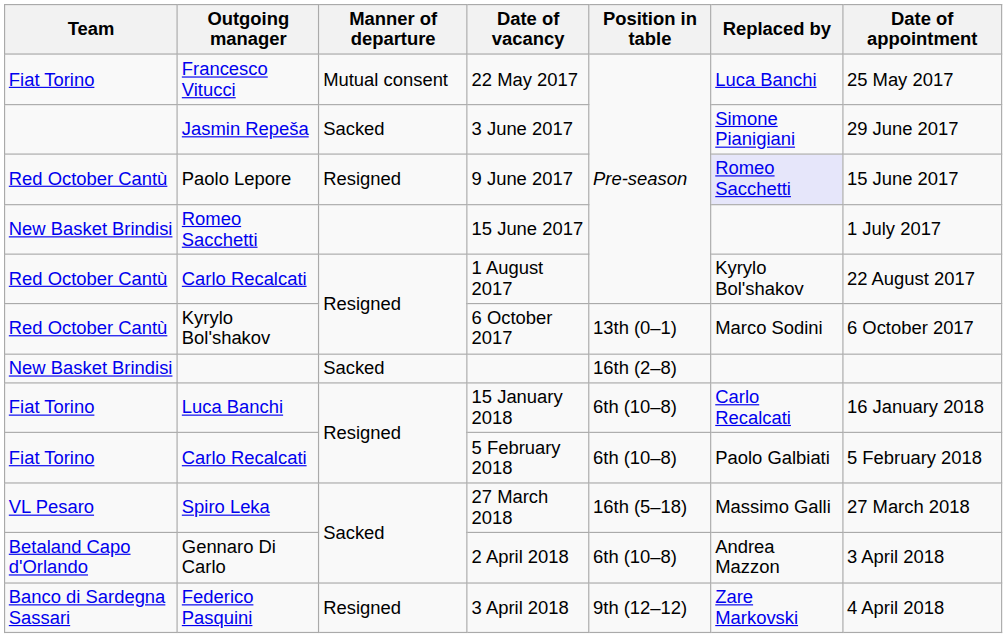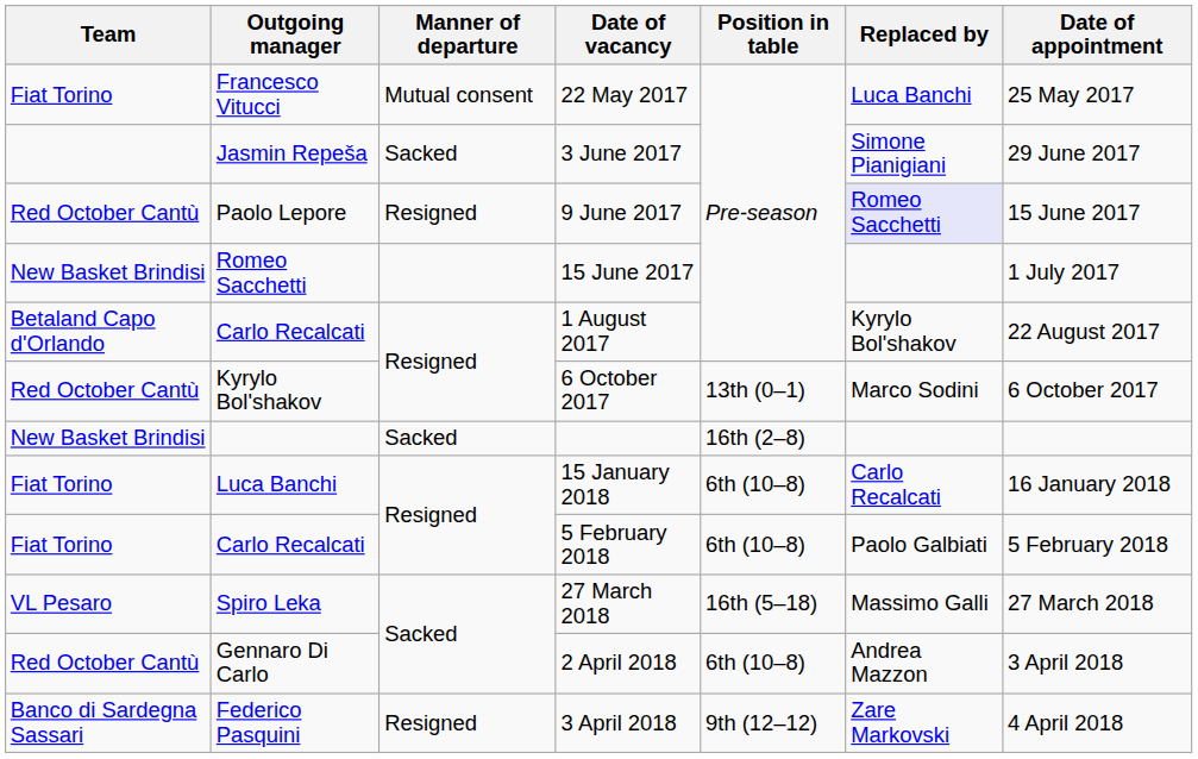 <table class="wikitable sortable">
 <tr>
 <th>Team</th>
 <th>Outgoing manager</th>
 <th>Manner of departure</th>
 <th>Date of vacancy</th>
 <th>Position in table</th>
 <th>Replaced by</th>
 <th>Date of appointment</th>
 </tr>
 <tr>
 <td><a href='#'>Fiat Torino</a></td>
 <td> <a href='#'>Francesco Vitucci</a></td>
 <td>Mutual consent</td>
 <td>22 May 2017</td>
 <td rowspan=5><em>Pre-season</em></td>
 <td> <a href='#'>Luca Banchi</a></td>
 <td>25 May 2017</td>
 </tr>
 <tr>
 <td></td>
 <td> <a href='#'>Jasmin Repeša</a></td>
 <td>Sacked</td>
 <td>3 June 2017</td>
 <td> <a href='#'>Simone Pianigiani</a></td>
 <td>29 June 2017</td>
 </tr>
 <tr>
 <td><a href='#'>Red October Cantù</a></td>
 <td> Paolo Lepore</td>
 <td>Resigned</td>
 <td>9 June 2017</td>
 <td style="background: lavender;"> <a href='#'>Romeo Sacchetti</a></td>
 <td>15 June 2017</td>
 </tr>
 <tr>
 <td><a href='#'>New Basket Brindisi</a></td>
 <td> <a href='#'>Romeo Sacchetti</a></td>
 <td></td>
 <td>15 June 2017</td>
 <td></td>
 <td>1 July 2017</td>
 </tr>
 <tr>
-<td><a href='#'>Red October Cantù</a></td>
+<td><a href='#'>Betaland Capo d'Orlando</a></td>
 <td> <a href='#'>Carlo Recalcati</a></td>
 <td rowspan=2>Resigned</td>
 <td>1 August 2017</td>
 <td> Kyrylo Bol'shakov</td>
 <td>22 August 2017</td>
 </tr>
 <tr>
 <td><a href='#'>Red October Cantù</a></td>
 <td> Kyrylo Bol'shakov</td>
 <td>6 October 2017</td>
 <td>13th (0–1)</td>
 <td> Marco Sodini</td>
 <td>6 October 2017</td>
 </tr>
 <tr>
 <td><a href='#'>New Basket Brindisi</a></td>
 <td></td>
 <td>Sacked</td>
 <td></td>
 <td>16th (2–8)</td>
 <td></td>
 <td></td>
 </tr>
 <tr>
 <td><a href='#'>Fiat Torino</a></td>
 <td> <a href='#'>Luca Banchi</a></td>
 <td rowspan=2>Resigned</td>
 <td>15 January 2018</td>
 <td>6th (10–8)</td>
 <td> <a href='#'>Carlo Recalcati</a></td>
 <td>16 January 2018</td>
 </tr>
 <tr>
 <td><a href='#'>Fiat Torino</a></td>
 <td> <a href='#'>Carlo Recalcati</a></td>
 <td>5 February 2018</td>
 <td>6th (10–8)</td>
 <td> Paolo Galbiati</td>
 <td>5 February 2018</td>
 </tr>
 <tr>
 <td><a href='#'>VL Pesaro</a></td>
 <td> <a href='#'>Spiro Leka</a></td>
 <td rowspan=2>Sacked</td>
 <td>27 March 2018</td>
 <td>16th (5–18)</td>
 <td> Massimo Galli</td>
 <td>27 March 2018</td>
 </tr>
 <tr>
-<td><a href='#'>Betaland Capo d'Orlando</a></td>
+<td><a href='#'>Red October Cantù</a></td>
 <td> Gennaro Di Carlo</td>
 <td>2 April 2018</td>
 <td>6th (10–8)</td>
 <td> Andrea Mazzon</td>
 <td>3 April 2018</td>
 </tr>
 <tr>
 <td><a href='#'>Banco di Sardegna Sassari</a></td>
 <td> <a href='#'>Federico Pasquini</a></td>
 <td>Resigned</td>
 <td>3 April 2018</td>
 <td>9th (12–12)</td>
 <td> <a href='#'>Zare Markovski</a></td>
 <td>4 April 2018</td>
 </tr>
 </table>
